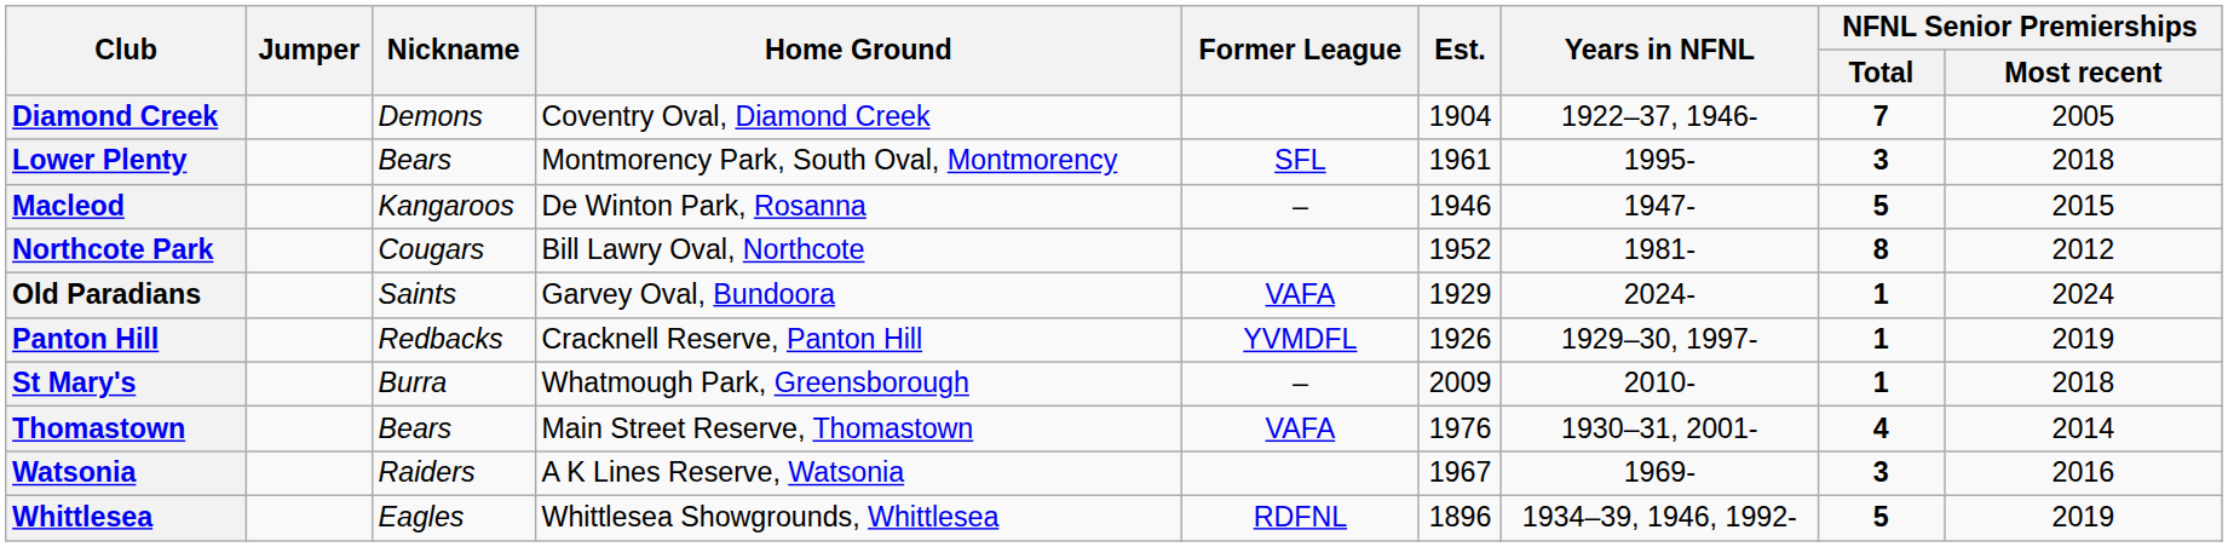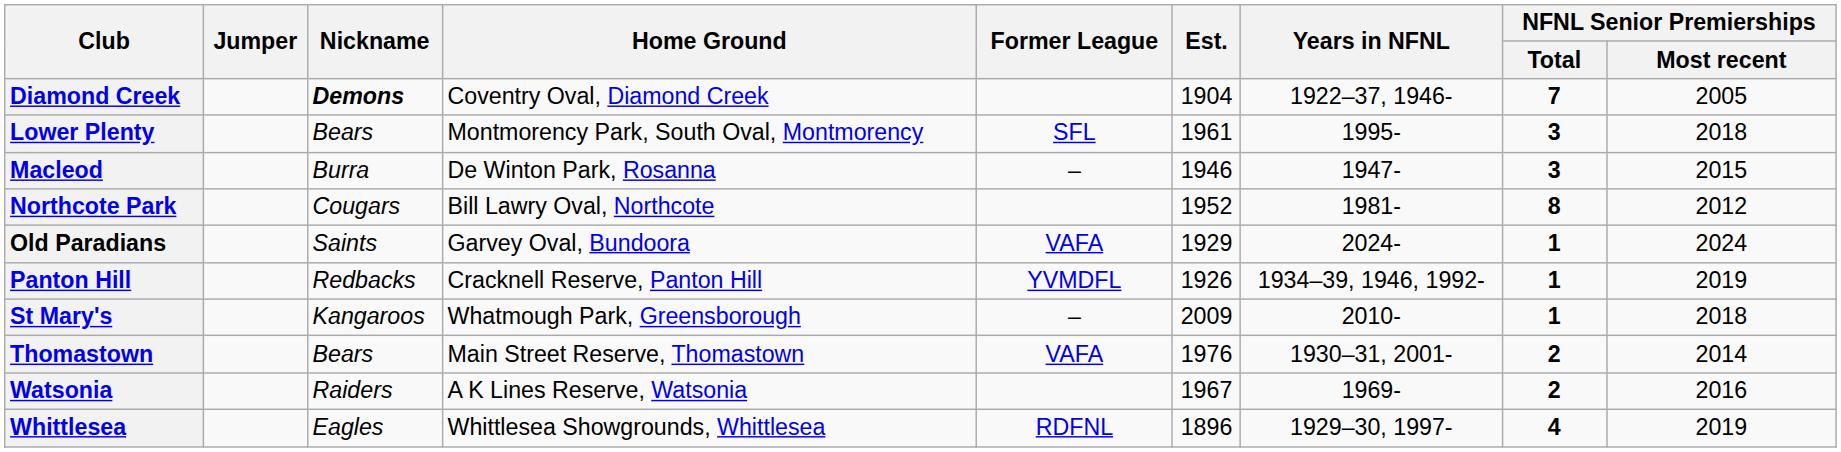 <table class="wikitable sortable" style="text-align:center; width:100%">
 <tr>
 <th rowspan="2">Club</th>
 <th rowspan="2">Jumper</th>
 <th rowspan="2">Nickname</th>
 <th rowspan="2">Home Ground</th>
 <th rowspan="2">Former League</th>
 <th rowspan="2">Est.</th>
 <th rowspan="2">Years in NFNL</th>
 <th colspan="2">NFNL Senior Premierships</th>
 </tr>
 <tr>
 <th>Total</th>
 <th>Most recent</th>
 </tr>
 <tr>
 <th style="text-align:left"><a href='#'>Diamond Creek</a></th>
 <td></td>
-<td align="left"><em>Demons</em></td>
+<td align="left"><strong><em>Demons</em></strong></td>
 <td align="left">Coventry Oval, <a href='#'>Diamond Creek</a></td>
 <td></td>
 <td>1904</td>
 <td>1922–37, 1946-</td>
 <td align="center"><strong>7</strong></td>
 <td>2005</td>
 </tr>
 <tr>
 <th style="text-align:left"><a href='#'>Lower Plenty</a></th>
 <td></td>
 <td align="left"><em>Bears</em></td>
 <td align="left">Montmorency Park, South Oval, <a href='#'>Montmorency</a></td>
 <td><a href='#'>SFL</a></td>
 <td>1961</td>
 <td>1995-</td>
 <td align="center"><strong>3</strong></td>
 <td>2018</td>
 </tr>
 <tr>
 <th style="text-align:left"><a href='#'>Macleod</a></th>
 <td></td>
-<td align="left"><em>Kangaroos</em></td>
+<td align="left"><em>Burra</em></td>
 <td align="left">De Winton Park, <a href='#'>Rosanna</a></td>
 <td>–</td>
 <td>1946</td>
 <td>1947-</td>
-<td align="center"><strong>5</strong></td>
+<td align="center"><strong>3</strong></td>
 <td>2015</td>
 </tr>
 <tr>
 <th style="text-align:left"><a href='#'>Northcote Park</a></th>
 <td></td>
 <td align="left"><em>Cougars</em></td>
 <td align="left">Bill Lawry Oval, <a href='#'>Northcote</a></td>
 <td></td>
 <td>1952</td>
 <td>1981-</td>
 <td align="center"><strong>8</strong></td>
 <td>2012</td>
 </tr>
 <tr>
 <th style="text-align:left">Old Paradians</th>
 <td></td>
 <td align="left"><em>Saints</em></td>
 <td align="left">Garvey Oval, <a href='#'>Bundoora</a></td>
 <td><a href='#'>VAFA</a></td>
 <td>1929</td>
 <td>2024-</td>
 <td align="center"><strong>1</strong></td>
 <td>2024</td>
 </tr>
 <tr>
 <th style="text-align:left"><a href='#'>Panton Hill</a></th>
 <td></td>
 <td align="left"><em>Redbacks</em></td>
 <td align="left">Cracknell Reserve, <a href='#'>Panton Hill</a></td>
 <td><a href='#'>YVMDFL</a></td>
 <td>1926</td>
-<td>1929–30, 1997-</td>
+<td>1934–39, 1946, 1992-</td>
 <td align="center"><strong>1</strong></td>
 <td>2019</td>
 </tr>
 <tr>
 <th style="text-align:left"><a href='#'>St Mary's</a></th>
 <td></td>
-<td align="left"><em>Burra</em></td>
+<td align="left"><em>Kangaroos</em></td>
 <td align="left">Whatmough Park, <a href='#'>Greensborough</a></td>
 <td>–</td>
 <td>2009</td>
 <td>2010-</td>
 <td align="center"><strong>1</strong></td>
 <td>2018</td>
 </tr>
 <tr>
 <th style="text-align:left"><a href='#'>Thomastown</a></th>
 <td></td>
 <td align="left"><em>Bears</em></td>
 <td align="left">Main Street Reserve, <a href='#'>Thomastown</a></td>
 <td><a href='#'>VAFA</a></td>
 <td>1976</td>
 <td>1930–31, 2001-</td>
-<td align="center"><strong>4</strong></td>
+<td align="center"><strong>2</strong></td>
 <td>2014</td>
 </tr>
 <tr>
 <th style="text-align:left"><a href='#'>Watsonia</a></th>
 <td></td>
 <td align="left"><em>Raiders</em></td>
 <td align="left">A K Lines Reserve, <a href='#'>Watsonia</a></td>
 <td></td>
 <td>1967</td>
 <td>1969-</td>
-<td align="center"><strong>3</strong></td>
+<td align="center"><strong>2</strong></td>
 <td>2016</td>
 </tr>
 <tr>
 <th style="text-align:left"><a href='#'>Whittlesea</a></th>
 <td></td>
 <td align="left"><em>Eagles</em></td>
 <td align="left">Whittlesea Showgrounds, <a href='#'>Whittlesea</a></td>
 <td><a href='#'>RDFNL</a></td>
 <td>1896</td>
-<td>1934–39, 1946, 1992-</td>
-<td align="center"><strong>5</strong></td>
+<td>1929–30, 1997-</td>
+<td align="center"><strong>4</strong></td>
 <td>2019</td>
 </tr>
 </table>
